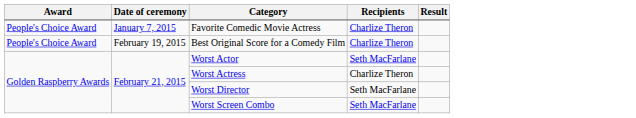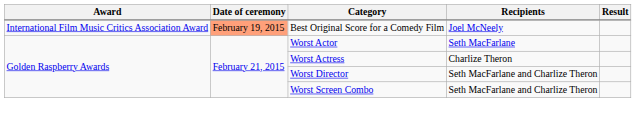 <table class="wikitable plainrowheaders sortable">
 <tr style="text-align:center;">
 <th scope="col">Award</th>
 <th scope="col">Date of ceremony</th>
 <th scope="col">Category</th>
 <th scope="col">Recipients</th>
 <th scope="col">Result</th>
 </tr>
 <tr style="border-top:2px solid gray;">
 </tr>
 <tr>
-<td><a href='#'>People's Choice Award</a></td>
-<td><a href='#'>January 7, 2015</a></td>
-<td>Favorite Comedic Movie Actress</td>
-<td><a href='#'>Charlize Theron</a></td>
-<td></td>
-</tr>
-<tr>
-<td><a href='#'>People's Choice Award</a></td>
-<td>February 19, 2015</td>
+<td><a href='#'>International Film Music Critics Association Award</a></td>
+<td style="background: lightsalmon;">February 19, 2015</td>
 <td>Best Original Score for a Comedy Film</td>
-<td><a href='#'>Charlize Theron</a></td>
+<td><a href='#'>Joel McNeely</a></td>
 <td></td>
 </tr>
 <tr>
 <td rowspan="4"><a href='#'>Golden Raspberry Awards</a></td>
 <td rowspan="4"><a href='#'>February 21, 2015</a></td>
 <td><a href='#'>Worst Actor</a></td>
 <td><a href='#'>Seth MacFarlane</a></td>
 <td></td>
 </tr>
 <tr>
 <td><a href='#'>Worst Actress</a></td>
 <td>Charlize Theron</td>
 <td></td>
 </tr>
 <tr>
 <td><a href='#'>Worst Director</a></td>
-<td>Seth MacFarlane</td>
+<td>Seth MacFarlane and Charlize Theron</td>
 <td></td>
 </tr>
 <tr>
 <td><a href='#'>Worst Screen Combo</a></td>
-<td><a href='#'>Seth MacFarlane</a></td>
+<td>Seth MacFarlane and Charlize Theron</td>
 <td></td>
 </tr>
 </table>
